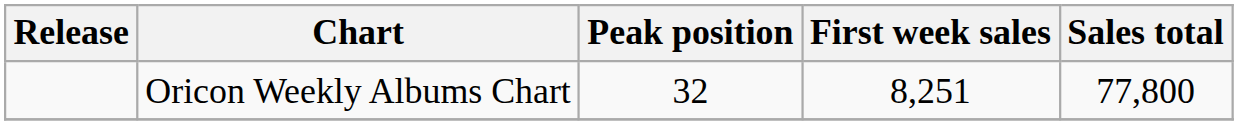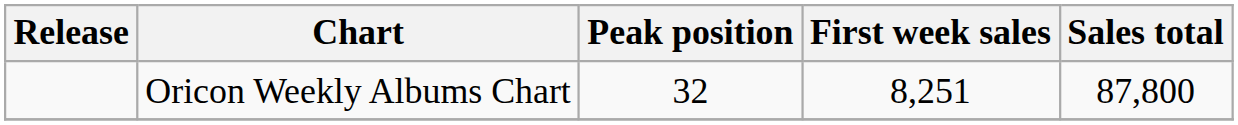 <table class="wikitable">
 <tr>
 <th>Release</th>
 <th>Chart</th>
 <th>Peak position</th>
 <th>First week sales</th>
 <th>Sales total</th>
 </tr>
 <tr>
 <td></td>
 <td>Oricon Weekly Albums Chart</td>
 <td align="center">32</td>
 <td align="center">8,251</td>
-<td align="center">77,800</td>
+<td align="center">87,800</td>
 </tr>
 <tr>
 </tr>
 </table>
